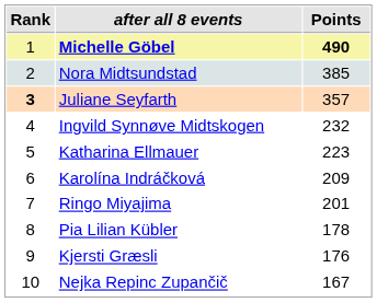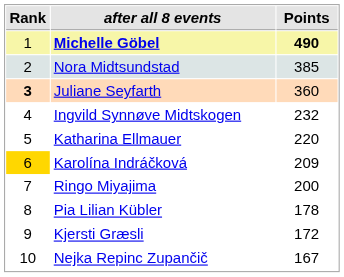 <table cellspacing="1" cellpadding="3" style="border:1px solid #AAAAAA;font-size:86%">
 <tr style="background-color: #E4E4E4;">
 <th style="border-bottom:1px solid #AAAAAA; width: 10px;">Rank</th>
 <th style="border-bottom:1px solid #AAAAAA; width: 200px;"><em>after all 8 events</em></th>
 <th style="border-bottom:1px solid #AAAAAA; width: 50px;">Points</th>
 </tr>
 <tr style="background:#f7f6a8;">
 <td align=center>1</td>
 <td> <strong><a href='#'>Michelle Göbel</a></strong></td>
 <td align=center><strong>490</strong></td>
 </tr>
 <tr style="background:#dce5e5;">
 <td align=center>2</td>
 <td> <a href='#'>Nora Midtsundstad</a></td>
 <td align=center>385</td>
 </tr>
 <tr style="background:#ffdab9;">
 <td align=center><strong>3</strong></td>
 <td> <a href='#'>Juliane Seyfarth</a></td>
-<td align=center>357</td>
+<td align=center>360</td>
 </tr>
 <tr>
 <td align=center>4</td>
 <td> <a href='#'>Ingvild Synnøve Midtskogen</a></td>
 <td align=center>232</td>
 </tr>
 <tr>
 <td align=center>5</td>
 <td> <a href='#'>Katharina Ellmauer</a></td>
-<td align=center>223</td>
+<td align=center>220</td>
 </tr>
 <tr>
-<td align=center>6</td>
+<td align=center style="background: gold;">6</td>
 <td> <a href='#'>Karolína Indráčková</a></td>
 <td align=center>209</td>
 </tr>
 <tr>
 <td align=center>7</td>
 <td> <a href='#'>Ringo Miyajima</a></td>
-<td align=center>201</td>
+<td align=center>200</td>
 </tr>
 <tr>
 <td align=center>8</td>
 <td> <a href='#'>Pia Lilian Kübler</a></td>
 <td align=center>178</td>
 </tr>
 <tr>
 <td align=center>9</td>
 <td> <a href='#'>Kjersti Græsli</a></td>
-<td align=center>176</td>
+<td align=center>172</td>
 </tr>
 <tr>
 <td align=center>10</td>
 <td> <a href='#'>Nejka Repinc Zupančič</a></td>
 <td align=center>167</td>
 </tr>
 </table>
